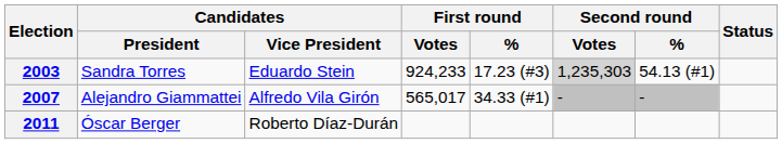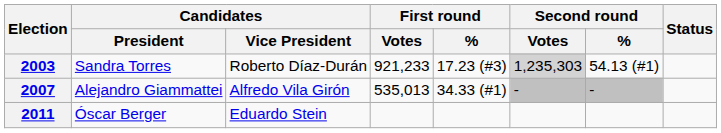 <table class="wikitable" style="font-size:99%; text-align:left;">
 <tr>
 <th rowspan=2>Election</th>
 <th colspan=2>Candidates</th>
 <th colspan=2>First round</th>
 <th colspan=2>Second round</th>
 <th rowspan=2>Status</th>
 </tr>
 <tr>
 <th>President</th>
 <th>Vice President</th>
 <th>Votes</th>
 <th>%</th>
 <th>Votes</th>
 <th>%</th>
 </tr>
 <tr>
 <th><a href='#'>2003</a></th>
 <td><a href='#'>Sandra Torres</a></td>
-<td><a href='#'>Eduardo Stein</a></td>
-<td>924,233</td>
+<td>Roberto Díaz-Durán</td>
+<td>921,233</td>
 <td>17.23    (#3) </td>
 <td style="background: lightgrey;">1,235,303</td>
 <td>54.13 (#1)</td>
 <td></td>
 </tr>
 <tr>
 <th><a href='#'>2007</a></th>
 <td><a href='#'>Alejandro Giammattei</a></td>
 <td><a href='#'>Alfredo Vila Girón</a></td>
-<td>565,017</td>
+<td>535,013</td>
 <td>34.33   (#1) </td>
 <td style="background: silver">-</td>
 <td style="background: silver">-</td>
 <td></td>
 </tr>
 <tr>
 <th><a href='#'>2011</a></th>
 <td><a href='#'>Óscar Berger</a></td>
-<td>Roberto Díaz-Durán</td>
+<td><a href='#'>Eduardo Stein</a></td>
 <td></td>
 <td></td>
 <td></td>
 <td></td>
 <td></td>
 </tr>
 </table>
